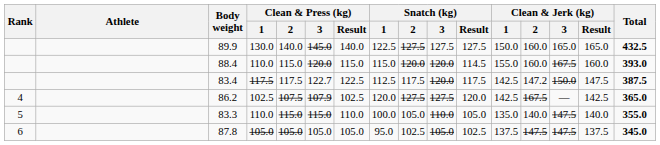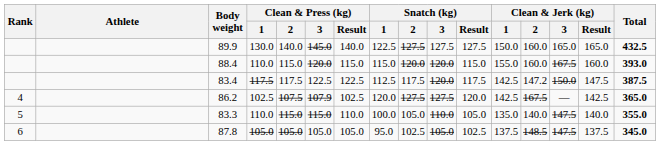 <table class = "wikitable" style="text-align:center;">
 <tr>
 <th rowspan=2 width=40>Rank</th>
 <th rowspan=2 width=250>Athlete</th>
 <th rowspan=2 width=50>Body weight</th>
 <th colspan=4>Clean & Press (kg)</th>
 <th colspan=4>Snatch (kg)</th>
 <th colspan=4>Clean & Jerk (kg)</th>
 <th rowspan=2 width=55>Total</th>
 </tr>
 <tr>
 <th width=35>1</th>
 <th width=35>2</th>
 <th width=35>3</th>
 <th width=45>Result</th>
 <th width=35>1</th>
 <th width=35>2</th>
 <th width=35>3</th>
 <th width=45>Result</th>
 <th width=35>1</th>
 <th width=35>2</th>
 <th width=35>3</th>
 <th width=45>Result</th>
 </tr>
 <tr>
 <td></td>
 <td align=left></td>
 <td>89.9</td>
 <td>130.0</td>
 <td>140.0</td>
 <td><s>145.0</s></td>
 <td>140.0</td>
 <td>122.5</td>
 <td><s>127.5</s></td>
 <td>127.5</td>
 <td>127.5</td>
 <td>150.0</td>
 <td>160.0</td>
 <td>165.0</td>
 <td>165.0</td>
 <td><strong>432.5</strong></td>
 </tr>
 <tr>
 <td></td>
 <td align=left></td>
 <td>88.4</td>
 <td>110.0</td>
 <td>115.0</td>
 <td><s>120.0</s></td>
 <td>115.0</td>
 <td>115.0</td>
 <td><s>120.0</s></td>
 <td><s>120.0</s></td>
-<td>114.5</td>
+<td>115.0</td>
 <td>155.0</td>
 <td>160.0</td>
 <td><s>167.5</s></td>
 <td>160.0</td>
 <td><strong>393.0</strong></td>
 </tr>
 <tr>
 <td></td>
 <td align=left></td>
 <td>83.4</td>
 <td><s>117.5</s></td>
 <td>117.5</td>
-<td>122.7</td>
+<td>122.5</td>
 <td>122.5</td>
 <td>112.5</td>
 <td>117.5</td>
 <td><s>120.0</s></td>
 <td>117.5</td>
 <td>142.5</td>
 <td>147.2</td>
 <td><s>150.0</s></td>
 <td>147.5</td>
 <td><strong>387.5</strong></td>
 </tr>
 <tr>
 <td>4</td>
 <td align=left></td>
 <td>86.2</td>
 <td>102.5</td>
 <td><s>107.5</s></td>
 <td><s>107.9</s></td>
 <td>102.5</td>
 <td>120.0</td>
 <td><s>127.5</s></td>
 <td><s>127.5</s></td>
 <td>120.0</td>
 <td>142.5</td>
 <td><s>167.5</s></td>
 <td>—</td>
 <td>142.5</td>
 <td><strong>365.0</strong></td>
 </tr>
 <tr>
 <td>5</td>
 <td align=left></td>
 <td>83.3</td>
 <td>110.0</td>
 <td><s>115.0</s></td>
 <td><s>115.0</s></td>
 <td>110.0</td>
 <td>100.0</td>
 <td>105.0</td>
 <td><s>110.0</s></td>
 <td>105.0</td>
 <td>135.0</td>
 <td>140.0</td>
 <td><s>147.5</s></td>
 <td>140.0</td>
 <td><strong>355.0</strong></td>
 </tr>
 <tr>
 <td>6</td>
 <td align=left></td>
 <td>87.8</td>
 <td><s>105.0</s></td>
 <td><s>105.0</s></td>
 <td>105.0</td>
 <td>105.0</td>
 <td>95.0</td>
 <td>102.5</td>
 <td><s>105.0</s></td>
 <td>102.5</td>
 <td>137.5</td>
-<td><s>147.5</s></td>
+<td><s>148.5</s></td>
 <td><s>147.5</s></td>
 <td>137.5</td>
 <td><strong>345.0</strong></td>
 </tr>
 </table>
